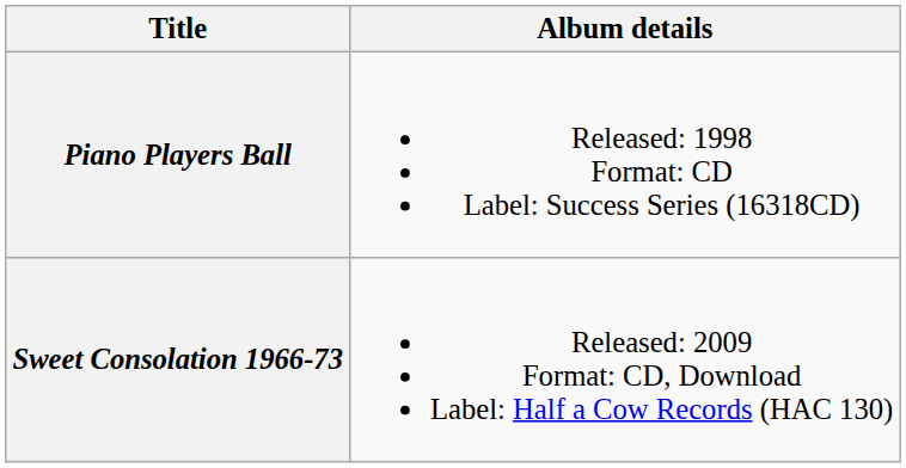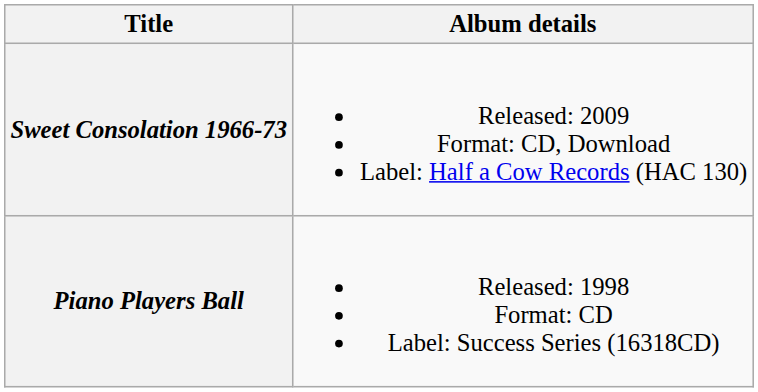 <table class="wikitable plainrowheaders" style="text-align:center;" border="1">
 <tr>
 <th>Title</th>
 <th>Album details</th>
 </tr>
 <tr>
+<th scope="row"><em>Sweet Consolation 1966-73</em></th>
+<td><br><ul><li>Released: 2009</li><li>Format: CD, Download</li><li>Label: <a href='#'>Half a Cow Records</a> (HAC 130)</li></ul></td>
+</tr>
+<tr>
 <th scope="row"><em>Piano Players Ball</em></th>
 <td><br><ul><li>Released: 1998</li><li>Format: CD</li><li>Label: Success Series (16318CD)</li></ul></td>
 </tr>
-<tr>
-<th scope="row"><em>Sweet Consolation 1966-73</em></th>
-<td><br><ul><li>Released: 2009</li><li>Format: CD, Download</li><li>Label: <a href='#'>Half a Cow Records</a> (HAC 130)</li></ul></td>
-</tr>
 </table>
